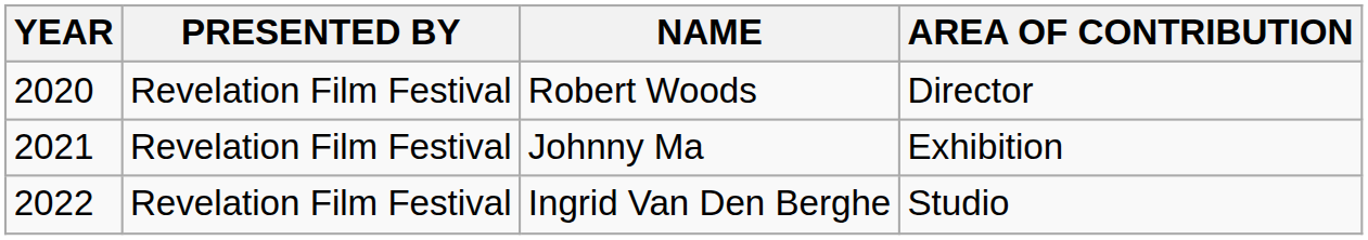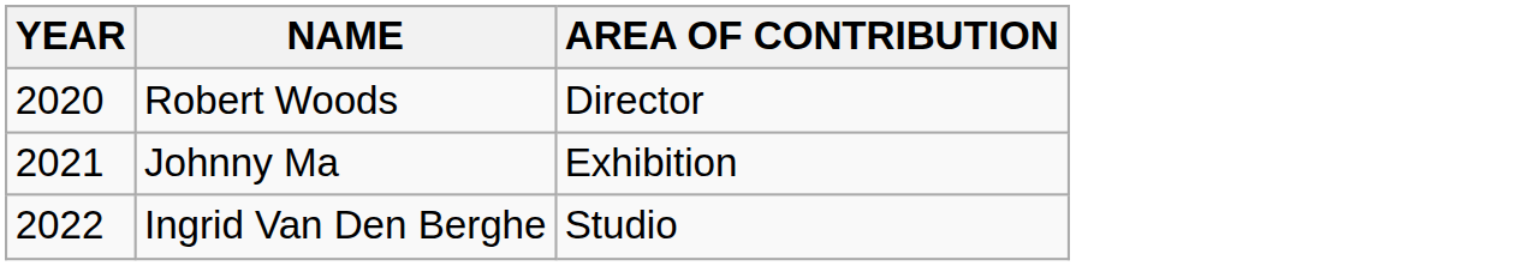 <table class="wikitable">
 <tr>
 <th>YEAR</th>
-<th>PRESENTED BY</th>
 <th>NAME</th>
 <th>AREA OF CONTRIBUTION</th>
 </tr>
 <tr>
 <td>2020</td>
-<td>Revelation Film Festival</td>
 <td>Robert Woods</td>
 <td>Director</td>
 </tr>
 <tr>
 <td>2021</td>
-<td>Revelation Film Festival</td>
 <td>Johnny Ma</td>
 <td>Exhibition</td>
 </tr>
 <tr>
 <td>2022</td>
-<td>Revelation Film Festival</td>
 <td>Ingrid Van Den Berghe</td>
 <td>Studio</td>
 </tr>
 </table>
